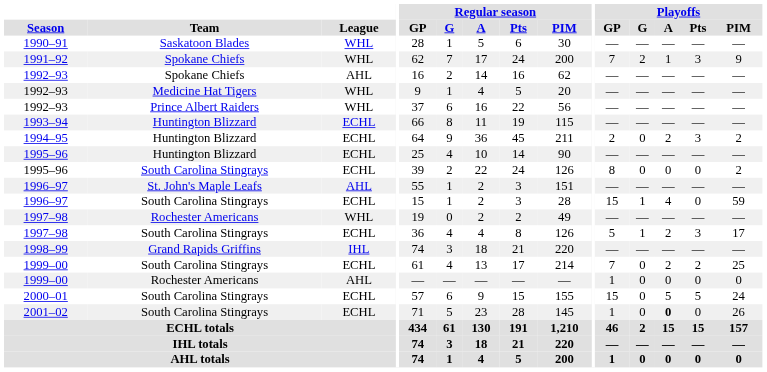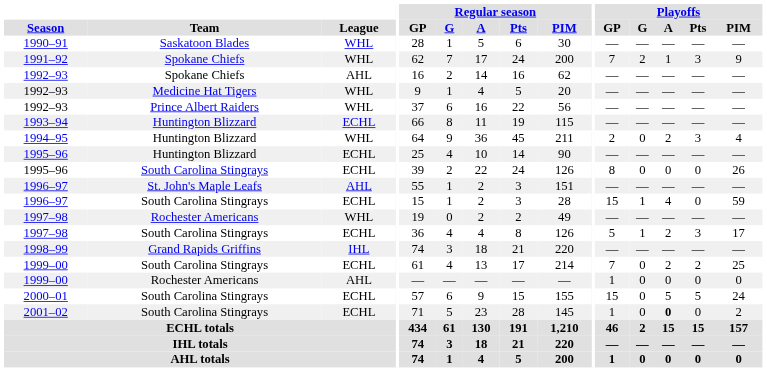 <table border="0" cellpadding="1" cellspacing="0" style="text-align:center; width:60em">
 <tr bgcolor="#e0e0e0">
 <th colspan="3" bgcolor="#ffffff"></th>
 <th rowspan="99" bgcolor="#ffffff"></th>
 <th colspan="5"><a href='#'>Regular season</a></th>
 <th rowspan="99" bgcolor="#ffffff"></th>
 <th colspan="5"><a href='#'>Playoffs</a></th>
 </tr>
 <tr bgcolor="#e0e0e0">
 <th><a href='#'>Season</a></th>
 <th>Team</th>
 <th>League</th>
 <th>GP</th>
 <th><a href='#'>G</a></th>
 <th><a href='#'>A</a></th>
 <th><a href='#'>Pts</a></th>
 <th><a href='#'>PIM</a></th>
 <th>GP</th>
 <th>G</th>
 <th>A</th>
 <th>Pts</th>
 <th>PIM</th>
 </tr>
 <tr>
 <td><a href='#'>1990–91</a></td>
 <td><a href='#'>Saskatoon Blades</a></td>
 <td><a href='#'>WHL</a></td>
 <td>28</td>
 <td>1</td>
 <td>5</td>
 <td>6</td>
 <td>30</td>
 <td>—</td>
 <td>—</td>
 <td>—</td>
 <td>—</td>
 <td>—</td>
 </tr>
 <tr bgcolor="#f0f0f0">
 <td><a href='#'>1991–92</a></td>
 <td><a href='#'>Spokane Chiefs</a></td>
 <td>WHL</td>
 <td>62</td>
 <td>7</td>
 <td>17</td>
 <td>24</td>
 <td>200</td>
 <td>7</td>
 <td>2</td>
 <td>1</td>
 <td>3</td>
 <td>9</td>
 </tr>
 <tr>
 <td><a href='#'>1992–93</a></td>
 <td>Spokane Chiefs</td>
 <td>AHL</td>
 <td>16</td>
 <td>2</td>
 <td>14</td>
 <td>16</td>
 <td>62</td>
 <td>—</td>
 <td>—</td>
 <td>—</td>
 <td>—</td>
 <td>—</td>
 </tr>
 <tr bgcolor="#f0f0f0">
 <td>1992–93</td>
 <td><a href='#'>Medicine Hat Tigers</a></td>
 <td>WHL</td>
 <td>9</td>
 <td>1</td>
 <td>4</td>
 <td>5</td>
 <td>20</td>
 <td>—</td>
 <td>—</td>
 <td>—</td>
 <td>—</td>
 <td>—</td>
 </tr>
 <tr>
 <td>1992–93</td>
 <td><a href='#'>Prince Albert Raiders</a></td>
 <td>WHL</td>
 <td>37</td>
 <td>6</td>
 <td>16</td>
 <td>22</td>
 <td>56</td>
 <td>—</td>
 <td>—</td>
 <td>—</td>
 <td>—</td>
 <td>—</td>
 </tr>
 <tr bgcolor="#f0f0f0">
 <td><a href='#'>1993–94</a></td>
 <td><a href='#'>Huntington Blizzard</a></td>
 <td><a href='#'>ECHL</a></td>
 <td>66</td>
 <td>8</td>
 <td>11</td>
 <td>19</td>
 <td>115</td>
 <td>—</td>
 <td>—</td>
 <td>—</td>
 <td>—</td>
 <td>—</td>
 </tr>
 <tr>
 <td><a href='#'>1994–95</a></td>
 <td>Huntington Blizzard</td>
-<td>ECHL</td>
+<td>WHL</td>
 <td>64</td>
 <td>9</td>
 <td>36</td>
 <td>45</td>
 <td>211</td>
 <td>2</td>
 <td>0</td>
 <td>2</td>
 <td>3</td>
-<td>2</td>
+<td>4</td>
 </tr>
 <tr bgcolor="#f0f0f0">
 <td><a href='#'>1995–96</a></td>
 <td>Huntington Blizzard</td>
 <td>ECHL</td>
 <td>25</td>
 <td>4</td>
 <td>10</td>
 <td>14</td>
 <td>90</td>
 <td>—</td>
 <td>—</td>
 <td>—</td>
 <td>—</td>
 <td>—</td>
 </tr>
 <tr>
 <td>1995–96</td>
 <td><a href='#'>South Carolina Stingrays</a></td>
 <td>ECHL</td>
 <td>39</td>
 <td>2</td>
 <td>22</td>
 <td>24</td>
 <td>126</td>
 <td>8</td>
 <td>0</td>
 <td>0</td>
 <td>0</td>
-<td>2</td>
+<td>26</td>
 </tr>
 <tr bgcolor="#f0f0f0">
 <td><a href='#'>1996–97</a></td>
 <td><a href='#'>St. John's Maple Leafs</a></td>
 <td><a href='#'>AHL</a></td>
 <td>55</td>
 <td>1</td>
 <td>2</td>
 <td>3</td>
 <td>151</td>
 <td>—</td>
 <td>—</td>
 <td>—</td>
 <td>—</td>
 <td>—</td>
 </tr>
 <tr>
 <td><a href='#'>1996–97</a></td>
 <td>South Carolina Stingrays</td>
 <td>ECHL</td>
 <td>15</td>
 <td>1</td>
 <td>2</td>
 <td>3</td>
 <td>28</td>
 <td>15</td>
 <td>1</td>
 <td>4</td>
 <td>0</td>
 <td>59</td>
 </tr>
 <tr bgcolor="#f0f0f0">
 <td><a href='#'>1997–98</a></td>
 <td><a href='#'>Rochester Americans</a></td>
 <td>WHL</td>
 <td>19</td>
 <td>0</td>
 <td>2</td>
 <td>2</td>
 <td>49</td>
 <td>—</td>
 <td>—</td>
 <td>—</td>
 <td>—</td>
 <td>—</td>
 </tr>
 <tr>
 <td><a href='#'>1997–98</a></td>
 <td>South Carolina Stingrays</td>
 <td>ECHL</td>
 <td>36</td>
 <td>4</td>
 <td>4</td>
 <td>8</td>
 <td>126</td>
 <td>5</td>
 <td>1</td>
 <td>2</td>
 <td>3</td>
 <td>17</td>
 </tr>
 <tr bgcolor="#f0f0f0">
 <td><a href='#'>1998–99</a></td>
 <td><a href='#'>Grand Rapids Griffins</a></td>
 <td><a href='#'>IHL</a></td>
 <td>74</td>
 <td>3</td>
 <td>18</td>
 <td>21</td>
 <td>220</td>
 <td>—</td>
 <td>—</td>
 <td>—</td>
 <td>—</td>
 <td>—</td>
 </tr>
 <tr>
 <td><a href='#'>1999–00</a></td>
 <td>South Carolina Stingrays</td>
 <td>ECHL</td>
 <td>61</td>
 <td>4</td>
 <td>13</td>
 <td>17</td>
 <td>214</td>
 <td>7</td>
 <td>0</td>
 <td>2</td>
 <td>2</td>
 <td>25</td>
 </tr>
 <tr bgcolor="#f0f0f0">
 <td><a href='#'>1999–00</a></td>
 <td>Rochester Americans</td>
 <td>AHL</td>
 <td>—</td>
 <td>—</td>
 <td>—</td>
 <td>—</td>
 <td>—</td>
 <td>1</td>
 <td>0</td>
 <td>0</td>
 <td>0</td>
 <td>0</td>
 </tr>
 <tr>
 <td><a href='#'>2000–01</a></td>
 <td>South Carolina Stingrays</td>
 <td>ECHL</td>
 <td>57</td>
 <td>6</td>
 <td>9</td>
 <td>15</td>
 <td>155</td>
 <td>15</td>
 <td>0</td>
 <td>5</td>
 <td>5</td>
 <td>24</td>
 </tr>
 <tr bgcolor="#f0f0f0">
 <td><a href='#'>2001–02</a></td>
 <td>South Carolina Stingrays</td>
 <td>ECHL</td>
 <td>71</td>
 <td>5</td>
 <td>23</td>
 <td>28</td>
 <td>145</td>
 <td>1</td>
 <td>0</td>
 <td><strong>0</strong></td>
 <td>0</td>
-<td>26</td>
+<td>2</td>
 </tr>
 <tr bgcolor="#e0e0e0">
 <th colspan="3">ECHL totals</th>
 <th>434</th>
 <th>61</th>
 <th>130</th>
 <th>191</th>
 <th>1,210</th>
 <th>46</th>
 <th>2</th>
 <th>15</th>
 <th>15</th>
 <th>157</th>
 </tr>
 <tr bgcolor="#e0e0e0">
 <th colspan="3">IHL totals</th>
 <th>74</th>
 <th>3</th>
 <th>18</th>
 <th>21</th>
 <th>220</th>
 <th>—</th>
 <th>—</th>
 <th>—</th>
 <th>—</th>
 <th>—</th>
 </tr>
 <tr bgcolor="#e0e0e0">
 <th colspan="3">AHL totals</th>
 <th>74</th>
 <th>1</th>
 <th>4</th>
 <th>5</th>
 <th>200</th>
 <th>1</th>
 <th>0</th>
 <th>0</th>
 <th>0</th>
 <th>0</th>
 </tr>
 </table>
